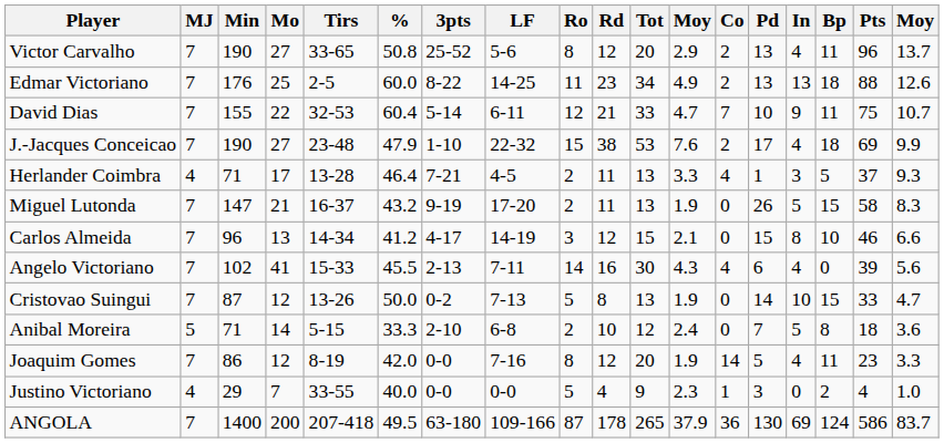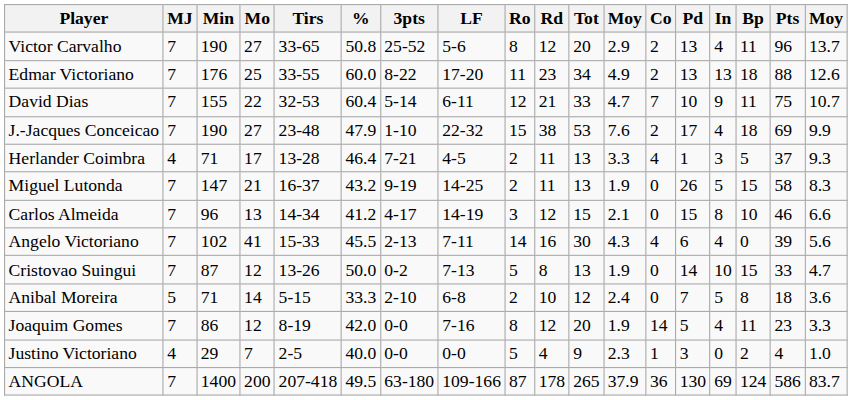 <table class="wikitable">
 <tr>
 <th>Player</th>
 <th>MJ</th>
 <th>Min</th>
 <th>Mo</th>
 <th>Tirs</th>
 <th>%</th>
 <th>3pts</th>
 <th>LF</th>
 <th>Ro</th>
 <th>Rd</th>
 <th>Tot</th>
 <th>Moy</th>
 <th>Co</th>
 <th>Pd</th>
 <th>In</th>
 <th>Bp</th>
 <th>Pts</th>
 <th>Moy</th>
 </tr>
 <tr>
 <td>Victor Carvalho</td>
 <td>7</td>
 <td>190</td>
 <td>27</td>
 <td>33-65</td>
 <td>50.8</td>
 <td>25-52</td>
 <td>5-6</td>
 <td>8</td>
 <td>12</td>
 <td>20</td>
 <td>2.9</td>
 <td>2</td>
 <td>13</td>
 <td>4</td>
 <td>11</td>
 <td>96</td>
 <td>13.7</td>
 </tr>
 <tr>
 <td>Edmar Victoriano</td>
 <td>7</td>
 <td>176</td>
 <td>25</td>
-<td>2-5</td>
+<td>33-55</td>
 <td>60.0</td>
 <td>8-22</td>
-<td>14-25</td>
+<td>17-20</td>
 <td>11</td>
 <td>23</td>
 <td>34</td>
 <td>4.9</td>
 <td>2</td>
 <td>13</td>
 <td>13</td>
 <td>18</td>
 <td>88</td>
 <td>12.6</td>
 </tr>
 <tr>
 <td>David Dias</td>
 <td>7</td>
 <td>155</td>
 <td>22</td>
 <td>32-53</td>
 <td>60.4</td>
 <td>5-14</td>
 <td>6-11</td>
 <td>12</td>
 <td>21</td>
 <td>33</td>
 <td>4.7</td>
 <td>7</td>
 <td>10</td>
 <td>9</td>
 <td>11</td>
 <td>75</td>
 <td>10.7</td>
 </tr>
 <tr>
 <td>J.-Jacques Conceicao</td>
 <td>7</td>
 <td>190</td>
 <td>27</td>
 <td>23-48</td>
 <td>47.9</td>
 <td>1-10</td>
 <td>22-32</td>
 <td>15</td>
 <td>38</td>
 <td>53</td>
 <td>7.6</td>
 <td>2</td>
 <td>17</td>
 <td>4</td>
 <td>18</td>
 <td>69</td>
 <td>9.9</td>
 </tr>
 <tr>
 <td>Herlander Coimbra</td>
 <td>4</td>
 <td>71</td>
 <td>17</td>
 <td>13-28</td>
 <td>46.4</td>
 <td>7-21</td>
 <td>4-5</td>
 <td>2</td>
 <td>11</td>
 <td>13</td>
 <td>3.3</td>
 <td>4</td>
 <td>1</td>
 <td>3</td>
 <td>5</td>
 <td>37</td>
 <td>9.3</td>
 </tr>
 <tr>
 <td>Miguel Lutonda</td>
 <td>7</td>
 <td>147</td>
 <td>21</td>
 <td>16-37</td>
 <td>43.2</td>
 <td>9-19</td>
-<td>17-20</td>
+<td>14-25</td>
 <td>2</td>
 <td>11</td>
 <td>13</td>
 <td>1.9</td>
 <td>0</td>
 <td>26</td>
 <td>5</td>
 <td>15</td>
 <td>58</td>
 <td>8.3</td>
 </tr>
 <tr>
 <td>Carlos Almeida</td>
 <td>7</td>
 <td>96</td>
 <td>13</td>
 <td>14-34</td>
 <td>41.2</td>
 <td>4-17</td>
 <td>14-19</td>
 <td>3</td>
 <td>12</td>
 <td>15</td>
 <td>2.1</td>
 <td>0</td>
 <td>15</td>
 <td>8</td>
 <td>10</td>
 <td>46</td>
 <td>6.6</td>
 </tr>
 <tr>
 <td>Angelo Victoriano</td>
 <td>7</td>
 <td>102</td>
 <td>41</td>
 <td>15-33</td>
 <td>45.5</td>
 <td>2-13</td>
 <td>7-11</td>
 <td>14</td>
 <td>16</td>
 <td>30</td>
 <td>4.3</td>
 <td>4</td>
 <td>6</td>
 <td>4</td>
 <td>0</td>
 <td>39</td>
 <td>5.6</td>
 </tr>
 <tr>
 <td>Cristovao Suingui</td>
 <td>7</td>
 <td>87</td>
 <td>12</td>
 <td>13-26</td>
 <td>50.0</td>
 <td>0-2</td>
 <td>7-13</td>
 <td>5</td>
 <td>8</td>
 <td>13</td>
 <td>1.9</td>
 <td>0</td>
 <td>14</td>
 <td>10</td>
 <td>15</td>
 <td>33</td>
 <td>4.7</td>
 </tr>
 <tr>
 <td>Anibal Moreira</td>
 <td>5</td>
 <td>71</td>
 <td>14</td>
 <td>5-15</td>
 <td>33.3</td>
 <td>2-10</td>
 <td>6-8</td>
 <td>2</td>
 <td>10</td>
 <td>12</td>
 <td>2.4</td>
 <td>0</td>
 <td>7</td>
 <td>5</td>
 <td>8</td>
 <td>18</td>
 <td>3.6</td>
 </tr>
 <tr>
 <td>Joaquim Gomes</td>
 <td>7</td>
 <td>86</td>
 <td>12</td>
 <td>8-19</td>
 <td>42.0</td>
 <td>0-0</td>
 <td>7-16</td>
 <td>8</td>
 <td>12</td>
 <td>20</td>
 <td>1.9</td>
 <td>14</td>
 <td>5</td>
 <td>4</td>
 <td>11</td>
 <td>23</td>
 <td>3.3</td>
 </tr>
 <tr>
 <td>Justino Victoriano</td>
 <td>4</td>
 <td>29</td>
 <td>7</td>
-<td>33-55</td>
+<td>2-5</td>
 <td>40.0</td>
 <td>0-0</td>
 <td>0-0</td>
 <td>5</td>
 <td>4</td>
 <td>9</td>
 <td>2.3</td>
 <td>1</td>
 <td>3</td>
 <td>0</td>
 <td>2</td>
 <td>4</td>
 <td>1.0</td>
 </tr>
 <tr>
 <td>ANGOLA</td>
 <td>7</td>
 <td>1400</td>
 <td>200</td>
 <td>207-418</td>
 <td>49.5</td>
 <td>63-180</td>
 <td>109-166</td>
 <td>87</td>
 <td>178</td>
 <td>265</td>
 <td>37.9</td>
 <td>36</td>
 <td>130</td>
 <td>69</td>
 <td>124</td>
 <td>586</td>
 <td>83.7</td>
 </tr>
 </table>
